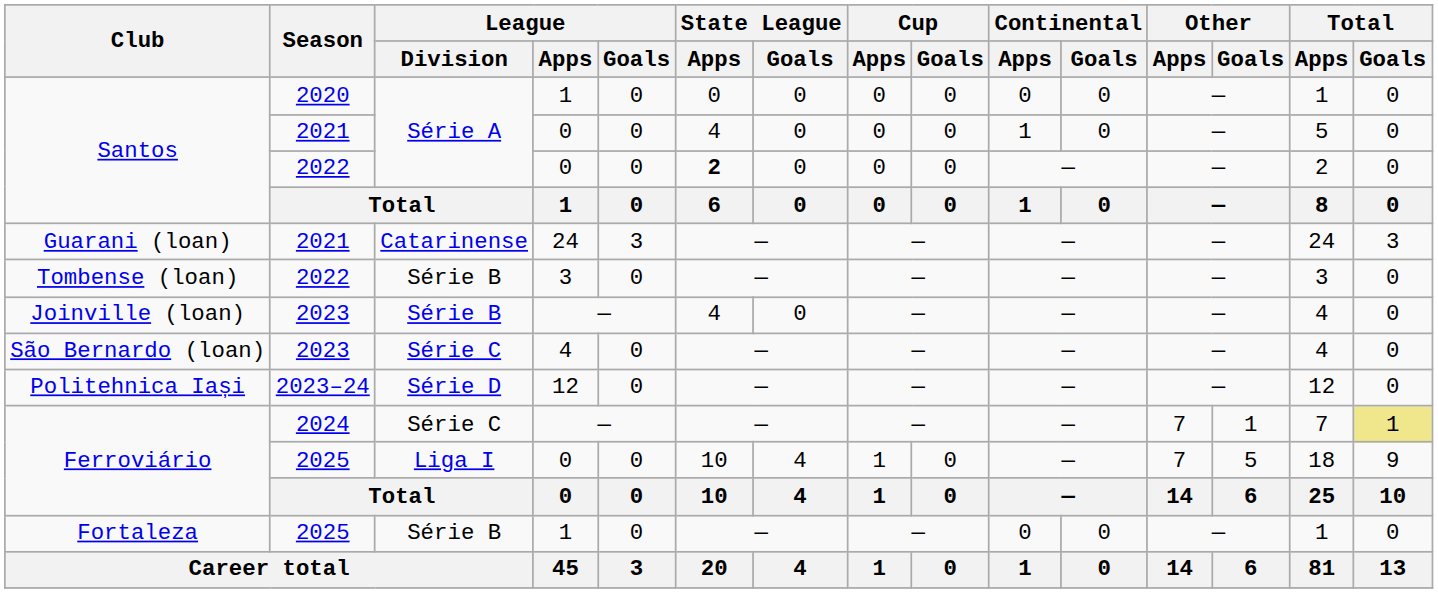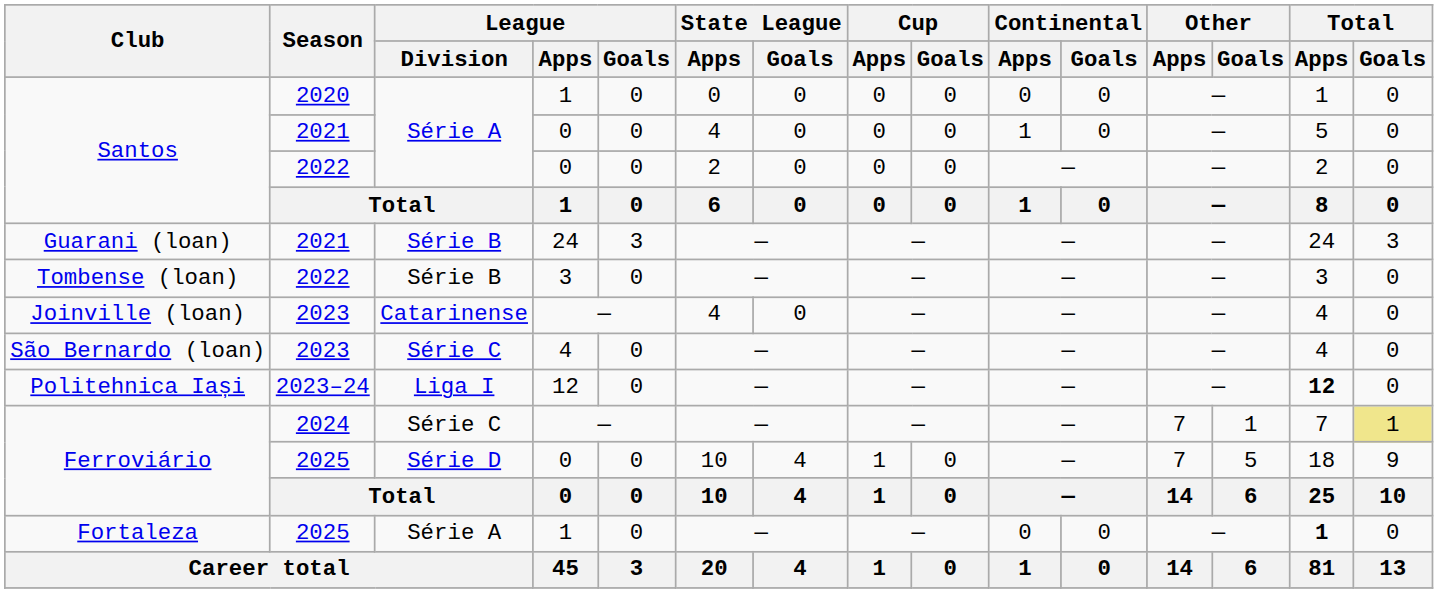 <table class="wikitable" style="text-align: center;">
 <tr>
 <th rowspan="2">Club</th>
 <th rowspan="2">Season</th>
 <th colspan="3">League</th>
 <th colspan="2">State League</th>
 <th colspan="2">Cup</th>
 <th colspan="2">Continental</th>
 <th colspan="2">Other</th>
 <th colspan="2">Total</th>
 </tr>
 <tr>
 <th>Division</th>
 <th>Apps</th>
 <th>Goals</th>
 <th>Apps</th>
 <th>Goals</th>
 <th>Apps</th>
 <th>Goals</th>
 <th>Apps</th>
 <th>Goals</th>
 <th>Apps</th>
 <th>Goals</th>
 <th>Apps</th>
 <th>Goals</th>
 </tr>
 <tr>
 <td rowspan="4" valign="center"><a href='#'>Santos</a></td>
 <td><a href='#'>2020</a></td>
 <td rowspan="3"><a href='#'>Série A</a></td>
 <td>1</td>
 <td>0</td>
 <td>0</td>
 <td>0</td>
 <td>0</td>
 <td>0</td>
 <td>0</td>
 <td>0</td>
 <td colspan="2">—</td>
 <td>1</td>
 <td>0</td>
 </tr>
 <tr>
 <td><a href='#'>2021</a></td>
 <td>0</td>
 <td>0</td>
 <td>4</td>
 <td>0</td>
 <td>0</td>
 <td>0</td>
 <td>1</td>
 <td>0</td>
 <td colspan="2">—</td>
 <td>5</td>
 <td>0</td>
 </tr>
 <tr>
 <td><a href='#'>2022</a></td>
 <td>0</td>
 <td>0</td>
-<td><strong>2</strong></td>
+<td>2</td>
 <td>0</td>
 <td>0</td>
 <td>0</td>
 <td colspan="2">—</td>
 <td colspan="2">—</td>
 <td>2</td>
 <td>0</td>
 </tr>
 <tr>
 <th colspan="2">Total</th>
 <th>1</th>
 <th>0</th>
 <th>6</th>
 <th>0</th>
 <th>0</th>
 <th>0</th>
 <th>1</th>
 <th>0</th>
 <th colspan="2">—</th>
 <th>8</th>
 <th>0</th>
 </tr>
 <tr>
 <td valign="center"><a href='#'>Guarani</a> (loan)</td>
 <td><a href='#'>2021</a></td>
-<td><a href='#'>Catarinense</a></td>
+<td><a href='#'>Série B</a></td>
 <td>24</td>
 <td>3</td>
 <td colspan="2">—</td>
 <td colspan="2">—</td>
 <td colspan="2">—</td>
 <td colspan="2">—</td>
 <td>24</td>
 <td>3</td>
 </tr>
 <tr>
 <td valign="center"><a href='#'>Tombense</a> (loan)</td>
 <td><a href='#'>2022</a></td>
 <td>Série B</td>
 <td>3</td>
 <td>0</td>
 <td colspan="2">—</td>
 <td colspan="2">—</td>
 <td colspan="2">—</td>
 <td colspan="2">—</td>
 <td>3</td>
 <td>0</td>
 </tr>
 <tr>
 <td valign="center"><a href='#'>Joinville</a> (loan)</td>
 <td><a href='#'>2023</a></td>
-<td><a href='#'>Série B</a></td>
+<td><a href='#'>Catarinense</a></td>
 <td colspan="2">—</td>
 <td>4</td>
 <td>0</td>
 <td colspan="2">—</td>
 <td colspan="2">—</td>
 <td colspan="2">—</td>
 <td>4</td>
 <td>0</td>
 </tr>
 <tr>
 <td valign="center"><a href='#'>São Bernardo</a> (loan)</td>
 <td><a href='#'>2023</a></td>
 <td><a href='#'>Série C</a></td>
 <td>4</td>
 <td>0</td>
 <td colspan="2">—</td>
 <td colspan="2">—</td>
 <td colspan="2">—</td>
 <td colspan="2">—</td>
 <td>4</td>
 <td>0</td>
 </tr>
 <tr>
 <td valign="center"><a href='#'>Politehnica Iași</a></td>
 <td><a href='#'>2023–24</a></td>
-<td><a href='#'>Série D</a></td>
+<td><a href='#'>Liga I</a></td>
 <td>12</td>
 <td>0</td>
 <td colspan="2">—</td>
 <td colspan="2">—</td>
 <td colspan="2">—</td>
 <td colspan="2">—</td>
-<td>12</td>
+<td><strong>12</strong></td>
 <td>0</td>
 </tr>
 <tr>
 <td rowspan="3" valign="center"><a href='#'>Ferroviário</a></td>
 <td><a href='#'>2024</a></td>
 <td>Série C</td>
 <td colspan="2">—</td>
 <td colspan="2">—</td>
 <td colspan="2">—</td>
 <td colspan="2">—</td>
 <td>7</td>
 <td>1</td>
 <td>7</td>
 <td style="background: khaki;">1</td>
 </tr>
 <tr>
 <td><a href='#'>2025</a></td>
-<td><a href='#'>Liga I</a></td>
+<td><a href='#'>Série D</a></td>
 <td>0</td>
 <td>0</td>
 <td>10</td>
 <td>4</td>
 <td>1</td>
 <td>0</td>
 <td colspan="2">—</td>
 <td>7</td>
 <td>5</td>
 <td>18</td>
 <td>9</td>
 </tr>
 <tr>
 <th colspan="2">Total</th>
 <th>0</th>
 <th>0</th>
 <th>10</th>
 <th>4</th>
 <th>1</th>
 <th>0</th>
 <th colspan="2">—</th>
 <th>14</th>
 <th>6</th>
 <th>25</th>
 <th>10</th>
 </tr>
 <tr>
 <td valign="center"><a href='#'>Fortaleza</a></td>
 <td><a href='#'>2025</a></td>
-<td>Série B</td>
+<td>Série A</td>
 <td>1</td>
 <td>0</td>
 <td colspan="2">—</td>
 <td colspan="2">—</td>
 <td>0</td>
 <td>0</td>
 <td colspan="2">—</td>
-<td>1</td>
+<td><strong>1</strong></td>
 <td>0</td>
 </tr>
 <tr>
 <th colspan="3"><strong>Career total</strong></th>
 <th>45</th>
 <th>3</th>
 <th>20</th>
 <th>4</th>
 <th>1</th>
 <th>0</th>
 <th>1</th>
 <th>0</th>
 <th>14</th>
 <th>6</th>
 <th>81</th>
 <th>13</th>
 </tr>
 </table>
